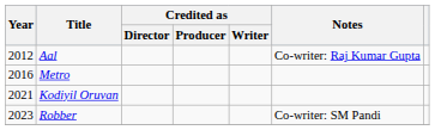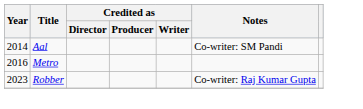 <table class="wikitable sortable">
 <tr style="background:#B0C4DE; text-align:center;">
 <th rowspan="2" scope="col">Year</th>
 <th rowspan="2" scope="col">Title</th>
 <th scope="col"  colspan="3">Credited as</th>
 <th rowspan="2" class="unsortable" scope="col">Notes</th>
 <th rowspan="2" class="unsortable"></th>
 </tr>
 <tr>
 <th>Director</th>
 <th>Producer</th>
 <th>Writer</th>
 </tr>
 <tr>
-<td>2012</td>
+<td>2014</td>
 <td><em><a href='#'>Aal</a></em></td>
 <td></td>
 <td></td>
 <td></td>
-<td>Co-writer: <a href='#'>Raj Kumar Gupta</a></td>
+<td>Co-writer: SM Pandi</td>
 <td></td>
 </tr>
 <tr>
 <td>2016</td>
 <td><em><a href='#'>Metro</a></em></td>
 <td></td>
 <td></td>
 <td></td>
 <td></td>
 <td></td>
 </tr>
 <tr>
-<td>2021</td>
-<td><em><a href='#'>Kodiyil Oruvan</a></em></td>
-<td></td>
-<td></td>
-<td></td>
-<td></td>
-<td></td>
-</tr>
-<tr>
 <td>2023</td>
 <td><em><a href='#'>Robber</a></em></td>
 <td></td>
 <td></td>
 <td></td>
-<td>Co-writer: SM Pandi</td>
+<td>Co-writer: <a href='#'>Raj Kumar Gupta</a></td>
 <td></td>
 </tr>
 <tr>
 </tr>
 </table>
